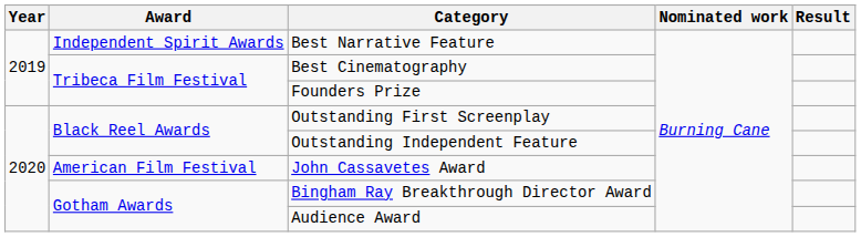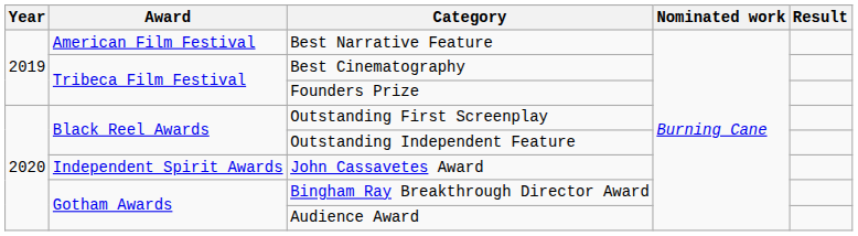 <table class="wikitable sortable">
 <tr>
 <th>Year</th>
 <th>Award</th>
 <th>Category</th>
 <th>Nominated work</th>
 <th>Result</th>
 </tr>
 <tr>
 <td rowspan="3">2019</td>
-<td><a href='#'>Independent Spirit Awards</a></td>
+<td><a href='#'>American Film Festival</a></td>
 <td>Best Narrative Feature</td>
 <td rowspan="8"><em><a href='#'>Burning Cane</a></em></td>
 <td></td>
 </tr>
 <tr>
 <td rowspan="2"><a href='#'>Tribeca Film Festival</a></td>
 <td>Best Cinematography</td>
 <td></td>
 </tr>
 <tr>
 <td>Founders Prize</td>
 <td></td>
 </tr>
 <tr>
 <td rowspan="5">2020</td>
 <td rowspan="2"><a href='#'>Black Reel Awards</a></td>
 <td>Outstanding First Screenplay</td>
 <td></td>
 </tr>
 <tr>
 <td>Outstanding Independent Feature</td>
 <td></td>
 </tr>
 <tr>
-<td><a href='#'>American Film Festival</a></td>
+<td><a href='#'>Independent Spirit Awards</a></td>
 <td><a href='#'>John Cassavetes</a> Award</td>
 <td></td>
 </tr>
 <tr>
 <td rowspan="2"><a href='#'>Gotham Awards</a></td>
 <td><a href='#'>Bingham Ray</a> Breakthrough Director Award</td>
 <td></td>
 </tr>
 <tr>
 <td>Audience Award</td>
 <td></td>
 </tr>
 </table>
